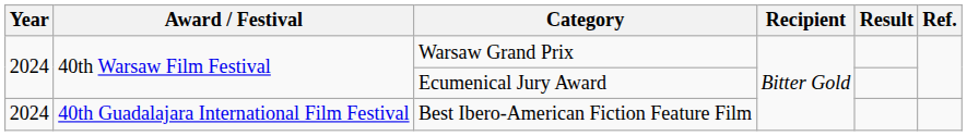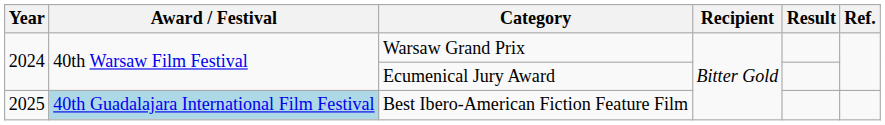 <table class="wikitable">
 <tr>
 <th>Year</th>
 <th>Award / Festival</th>
 <th>Category</th>
 <th>Recipient</th>
 <th>Result</th>
 <th>Ref.</th>
 </tr>
 <tr>
 <td rowspan="2">2024</td>
 <td rowspan="2">40th <a href='#'>Warsaw Film Festival</a></td>
 <td>Warsaw Grand Prix</td>
 <td rowspan="3"><em>Bitter Gold</em></td>
 <td></td>
 <td rowspan="2"></td>
 </tr>
 <tr>
 <td>Ecumenical Jury Award</td>
 <td></td>
 </tr>
 <tr>
-<td>2024</td>
-<td><a href='#'>40th Guadalajara International Film Festival</a></td>
+<td>2025</td>
+<td style="background: lightblue;"><a href='#'>40th Guadalajara International Film Festival</a></td>
 <td>Best Ibero-American Fiction Feature Film</td>
 <td></td>
 <td></td>
 </tr>
 </table>
